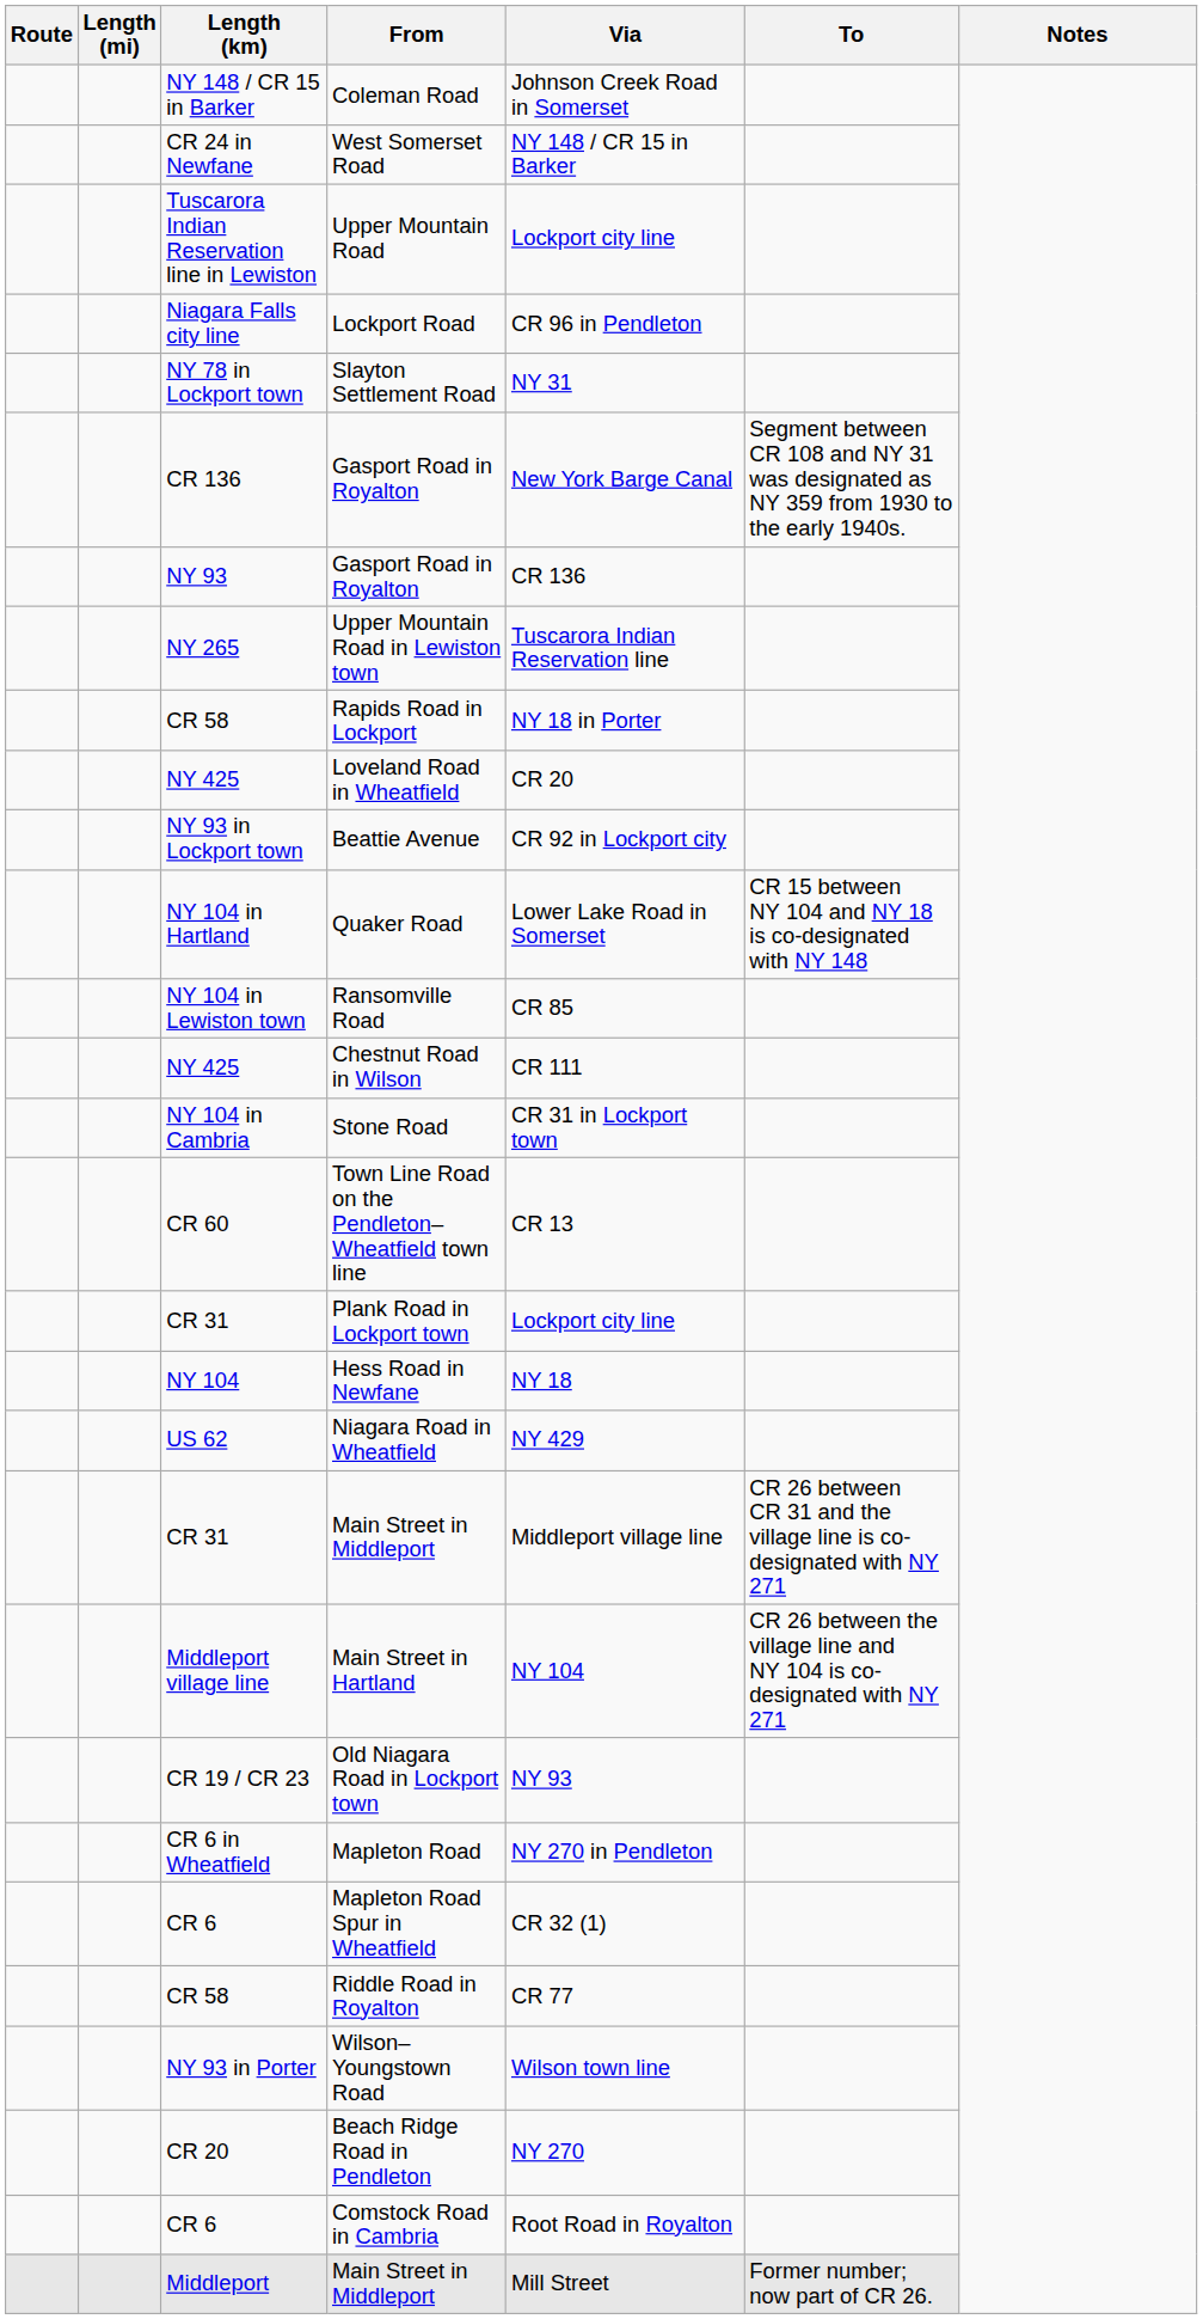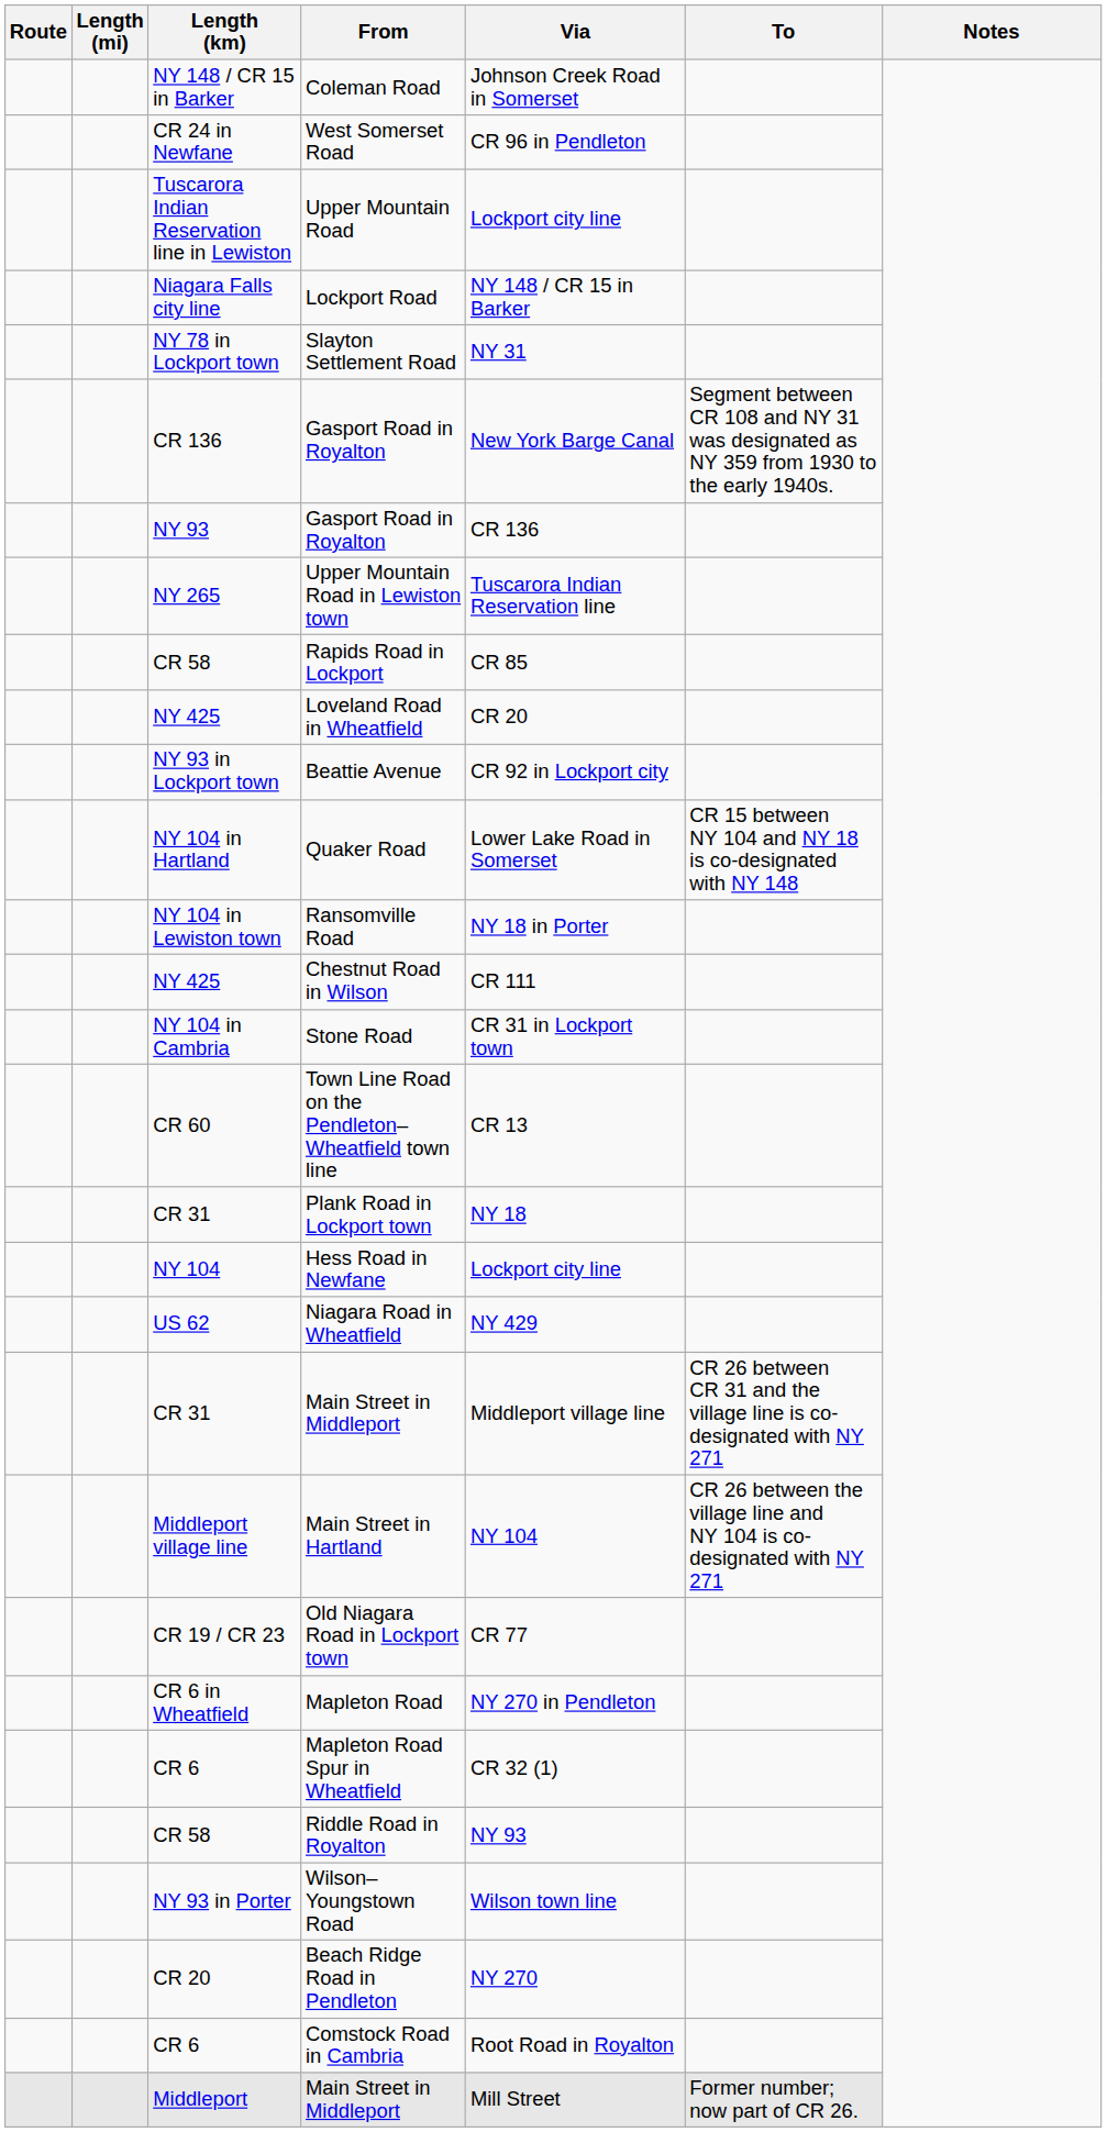 <table class="wikitable sortable">
 <tr>
 <th>Route</th>
 <th>Length<br>(mi)</th>
 <th>Length<br>(km)</th>
 <th class="unsortable">From</th>
 <th class="unsortable" width="20%">Via</th>
 <th class="unsortable">To</th>
 <th class="unsortable" width="20%">Notes</th>
 </tr>
 <tr>
 <td id="2"></td>
 <td></td>
 <td><a href='#'>NY 148</a> / CR 15 in <a href='#'>Barker</a></td>
 <td>Coleman Road</td>
 <td>Johnson Creek Road in <a href='#'>Somerset</a></td>
 <td></td>
 </tr>
 <tr>
 <td id="3"></td>
 <td></td>
 <td>CR 24 in <a href='#'>Newfane</a></td>
 <td>West Somerset Road</td>
-<td><a href='#'>NY 148</a> / CR 15 in <a href='#'>Barker</a></td>
+<td>CR 96 in <a href='#'>Pendleton</a></td>
 <td></td>
 </tr>
 <tr>
 <td id="5"></td>
 <td></td>
 <td><a href='#'>Tuscarora Indian Reservation</a> line in <a href='#'>Lewiston</a></td>
 <td>Upper Mountain Road</td>
 <td><a href='#'>Lockport city line</a></td>
 <td></td>
 </tr>
 <tr>
 <td id="6"></td>
 <td></td>
 <td><a href='#'>Niagara Falls city line</a></td>
 <td>Lockport Road</td>
-<td>CR 96 in <a href='#'>Pendleton</a></td>
+<td><a href='#'>NY 148</a> / CR 15 in <a href='#'>Barker</a></td>
 <td></td>
 </tr>
 <tr>
 <td id="7"></td>
 <td></td>
 <td><a href='#'>NY 78</a> in <a href='#'>Lockport town</a></td>
 <td>Slayton Settlement Road</td>
 <td><a href='#'>NY 31</a></td>
 <td></td>
 </tr>
 <tr>
 <td id="10-1"></td>
 <td></td>
 <td>CR 136</td>
 <td>Gasport Road in <a href='#'>Royalton</a></td>
 <td><a href='#'>New York Barge Canal</a></td>
 <td>Segment between CR 108 and NY 31 was designated as NY 359 from 1930 to the early 1940s.</td>
 </tr>
 <tr>
 <td id="10-2"></td>
 <td></td>
 <td><a href='#'>NY 93</a></td>
 <td>Gasport Road in <a href='#'>Royalton</a></td>
 <td>CR 136</td>
 <td></td>
 </tr>
 <tr>
 <td id="11"></td>
 <td></td>
 <td><a href='#'>NY 265</a></td>
 <td>Upper Mountain Road in <a href='#'>Lewiston town</a></td>
 <td><a href='#'>Tuscarora Indian Reservation</a> line</td>
 <td></td>
 </tr>
 <tr>
 <td id="12"></td>
 <td></td>
 <td>CR 58</td>
 <td>Rapids Road in <a href='#'>Lockport</a></td>
-<td><a href='#'>NY 18</a> in <a href='#'>Porter</a></td>
+<td>CR 85</td>
 <td></td>
 </tr>
 <tr>
 <td id="13"></td>
 <td></td>
 <td><a href='#'>NY 425</a></td>
 <td>Loveland Road in <a href='#'>Wheatfield</a></td>
 <td>CR 20</td>
 <td></td>
 </tr>
 <tr>
 <td id="14"></td>
 <td></td>
 <td><a href='#'>NY 93</a> in <a href='#'>Lockport town</a></td>
 <td>Beattie Avenue</td>
 <td>CR 92 in <a href='#'>Lockport city</a></td>
 <td></td>
 </tr>
 <tr>
 <td id="15"></td>
 <td></td>
 <td><a href='#'>NY 104</a> in <a href='#'>Hartland</a></td>
 <td>Quaker Road</td>
 <td>Lower Lake Road in <a href='#'>Somerset</a></td>
 <td>CR 15 between NY 104 and <a href='#'>NY 18</a> is co-designated with <a href='#'>NY 148</a></td>
 </tr>
 <tr>
 <td id="17"></td>
 <td></td>
 <td><a href='#'>NY 104</a> in <a href='#'>Lewiston town</a></td>
 <td>Ransomville Road</td>
-<td>CR 85</td>
+<td><a href='#'>NY 18</a> in <a href='#'>Porter</a></td>
 <td></td>
 </tr>
 <tr>
 <td id="18"></td>
 <td></td>
 <td><a href='#'>NY 425</a></td>
 <td>Chestnut Road in <a href='#'>Wilson</a></td>
 <td>CR 111</td>
 <td></td>
 </tr>
 <tr>
 <td id="19"></td>
 <td></td>
 <td><a href='#'>NY 104</a> in <a href='#'>Cambria</a></td>
 <td>Stone Road</td>
 <td>CR 31 in <a href='#'>Lockport town</a></td>
 <td></td>
 </tr>
 <tr>
 <td id="20"></td>
 <td></td>
 <td>CR 60</td>
 <td>Town Line Road on the <a href='#'>Pendleton</a>–<a href='#'>Wheatfield</a> town line</td>
 <td>CR 13</td>
 <td></td>
 </tr>
 <tr>
 <td id="23"></td>
 <td></td>
 <td>CR 31</td>
 <td>Plank Road in <a href='#'>Lockport town</a></td>
-<td><a href='#'>Lockport city line</a></td>
+<td><a href='#'>NY 18</a></td>
 <td></td>
 </tr>
 <tr>
 <td id="24"></td>
 <td></td>
 <td><a href='#'>NY 104</a></td>
 <td>Hess Road in <a href='#'>Newfane</a></td>
-<td><a href='#'>NY 18</a></td>
+<td><a href='#'>Lockport city line</a></td>
 <td></td>
 </tr>
 <tr>
 <td id="25"></td>
 <td></td>
 <td><a href='#'>US 62</a></td>
 <td>Niagara Road in <a href='#'>Wheatfield</a></td>
 <td><a href='#'>NY 429</a></td>
 <td></td>
 </tr>
 <tr>
 <td id="26-1"></td>
 <td></td>
 <td>CR 31</td>
 <td>Main Street in <a href='#'>Middleport</a></td>
 <td>Middleport village line</td>
 <td>CR 26 between CR 31 and the village line is co-designated with <a href='#'>NY 271</a></td>
 </tr>
 <tr>
 <td id="26-2"></td>
 <td></td>
 <td><a href='#'>Middleport village line</a></td>
 <td>Main Street in <a href='#'>Hartland</a></td>
 <td><a href='#'>NY 104</a></td>
 <td>CR 26 between the village line and NY 104 is co-designated with <a href='#'>NY 271</a></td>
 </tr>
 <tr>
 <td id="31"></td>
 <td></td>
 <td>CR 19 / CR 23</td>
 <td>Old Niagara Road in <a href='#'>Lockport town</a></td>
-<td><a href='#'>NY 93</a></td>
+<td>CR 77</td>
 <td></td>
 </tr>
 <tr>
 <td id="32-1"></td>
 <td></td>
 <td>CR 6 in <a href='#'>Wheatfield</a></td>
 <td>Mapleton Road</td>
 <td><a href='#'>NY 270</a> in <a href='#'>Pendleton</a></td>
 <td></td>
 </tr>
 <tr>
 <td id="32-2"></td>
 <td></td>
 <td>CR 6</td>
 <td>Mapleton Road Spur in <a href='#'>Wheatfield</a></td>
 <td>CR 32 (1)</td>
 <td></td>
 </tr>
 <tr>
 <td id="35"></td>
 <td></td>
 <td>CR 58</td>
 <td>Riddle Road in <a href='#'>Royalton</a></td>
-<td>CR 77</td>
+<td><a href='#'>NY 93</a></td>
 <td></td>
 </tr>
 <tr>
 <td id="36"></td>
 <td></td>
 <td><a href='#'>NY 93</a> in <a href='#'>Porter</a></td>
 <td>Wilson–Youngstown Road</td>
 <td><a href='#'>Wilson town line</a></td>
 <td></td>
 </tr>
 <tr>
 <td id="40"></td>
 <td></td>
 <td>CR 20</td>
 <td>Beach Ridge Road in <a href='#'>Pendleton</a></td>
 <td><a href='#'>NY 270</a></td>
 <td></td>
 </tr>
 <tr>
 <td id="44"></td>
 <td></td>
 <td>CR 6</td>
 <td>Comstock Road in <a href='#'>Cambria</a></td>
 <td>Root Road in <a href='#'>Royalton</a></td>
 <td></td>
 </tr>
 <tr bgcolor="#e7e7e7">
 <td id="45"></td>
 <td></td>
 <td><a href='#'>Middleport</a></td>
 <td>Main Street in <a href='#'>Middleport</a></td>
 <td>Mill Street</td>
 <td>Former number; now part of CR 26.</td>
 </tr>
 </table>
